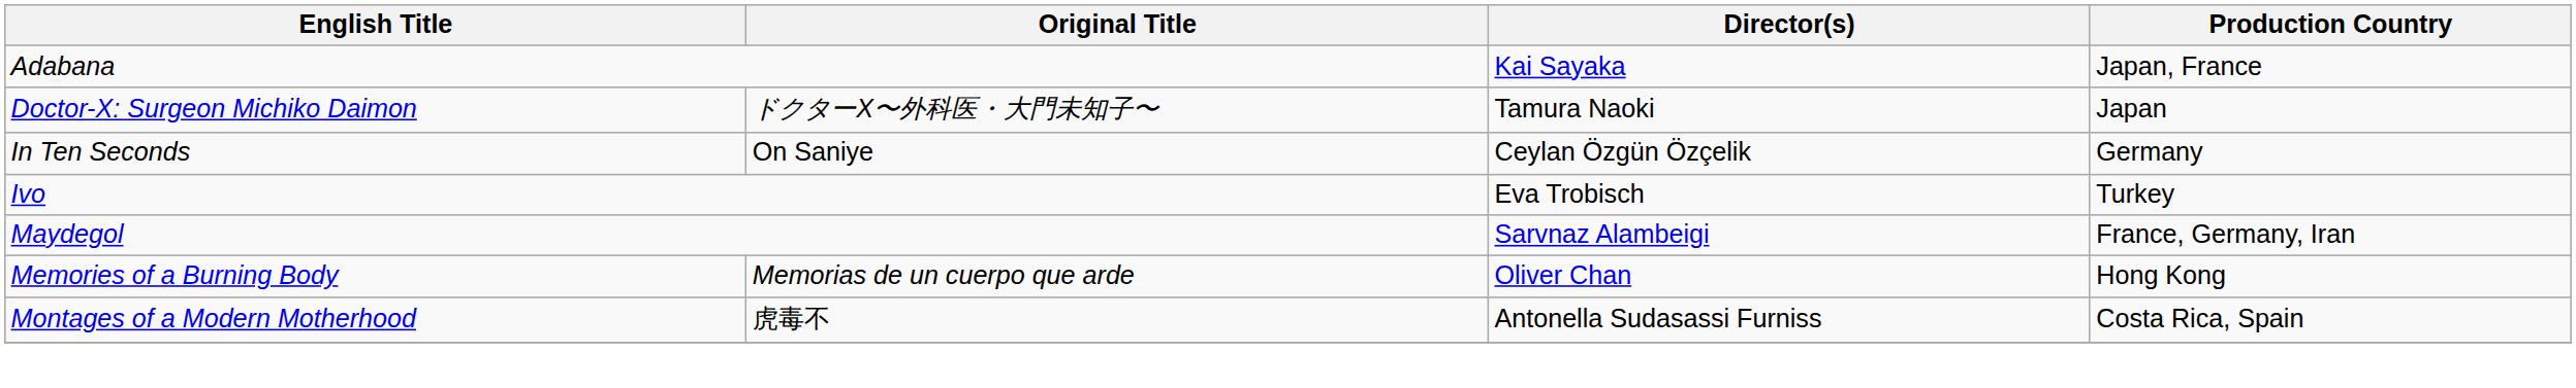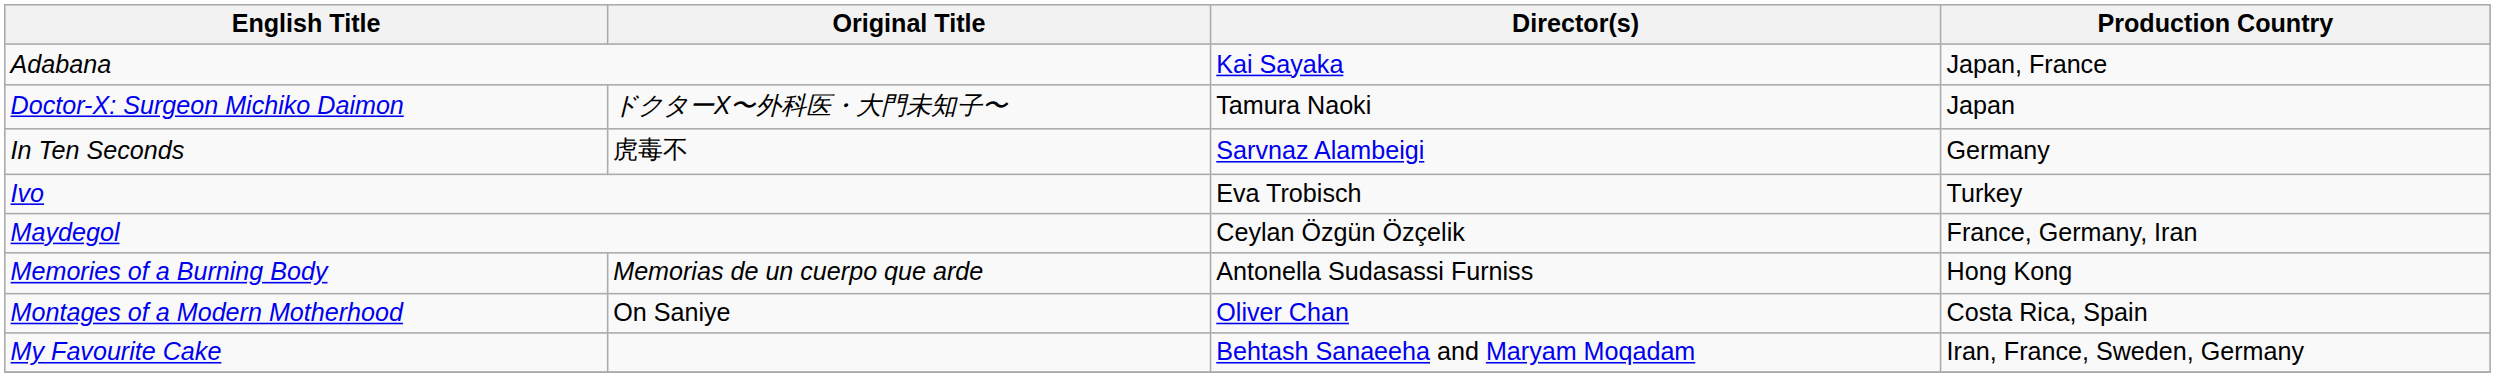 <table class="sortable wikitable" style="width:100%; margin-bottom:4px">
 <tr>
 <th>English Title</th>
 <th>Original Title</th>
 <th>Director(s)</th>
 <th>Production Country</th>
 </tr>
 <tr>
 <td colspan="2"><em>Adabana</em></td>
 <td><a href='#'>Kai Sayaka</a></td>
 <td>Japan, France</td>
 </tr>
 <tr>
 <td><em><a href='#'>Doctor-X: Surgeon Michiko Daimon</a></em></td>
 <td><em>ドクターX〜外科医・大門未知子〜</em></td>
 <td>Tamura Naoki</td>
 <td>Japan</td>
 </tr>
 <tr>
 <td><em>In Ten Seconds</em></td>
-<td>On Saniye</td>
-<td>Ceylan Özgün Özçelik</td>
+<td>虎毒不</td>
+<td><a href='#'>Sarvnaz Alambeigi</a></td>
 <td>Germany</td>
 </tr>
 <tr>
 <td colspan="2"><em><a href='#'>Ivo</a></em></td>
 <td>Eva Trobisch</td>
 <td>Turkey</td>
 </tr>
 <tr>
 <td colspan="2"><em><a href='#'>Maydegol</a></em></td>
-<td><a href='#'>Sarvnaz Alambeigi</a></td>
+<td>Ceylan Özgün Özçelik</td>
 <td>France, Germany, Iran</td>
 </tr>
 <tr>
 <td><em><a href='#'>Memories of a Burning Body</a></em></td>
 <td><em>Memorias de un cuerpo que arde</em></td>
-<td><a href='#'>Oliver Chan</a></td>
+<td>Antonella Sudasassi Furniss</td>
 <td>Hong Kong</td>
 </tr>
 <tr>
 <td><em><a href='#'>Montages of a Modern Motherhood</a></em></td>
-<td>虎毒不</td>
-<td>Antonella Sudasassi Furniss</td>
+<td>On Saniye</td>
+<td><a href='#'>Oliver Chan</a></td>
 <td>Costa Rica, Spain</td>
+</tr>
+<tr>
+<td><em><a href='#'>My Favourite Cake</a></em></td>
+<td></td>
+<td><a href='#'>Behtash Sanaeeha</a> and <a href='#'>Maryam Moqadam</a></td>
+<td>Iran, France, Sweden, Germany</td>
 </tr>
 <tr>
 </tr>
 </table>
